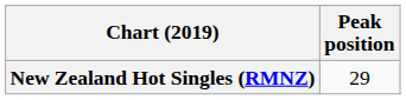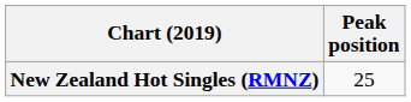 <table class="wikitable plainrowheaders" style="text-align:center">
 <tr>
 <th scope="col">Chart (2019)</th>
 <th scope="col">Peak<br>position</th>
 </tr>
 <tr>
 <th scope="row">New Zealand Hot Singles (<a href='#'>RMNZ</a>)</th>
-<td>29</td>
+<td>25</td>
 </tr>
 </table>
